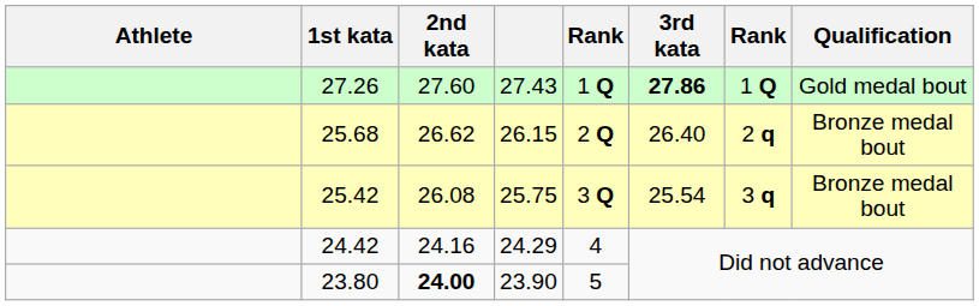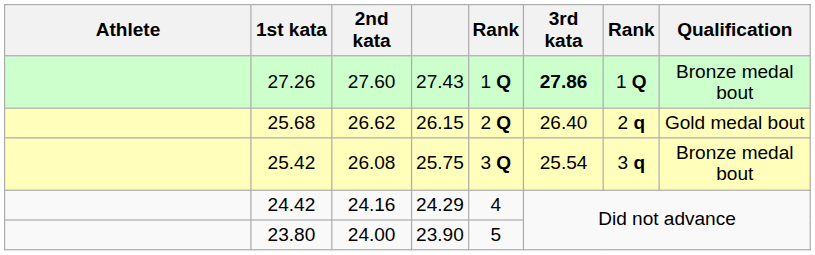 <table class="wikitable sortable" style="text-align:center">
 <tr>
 <th width=200>Athlete</th>
 <th width=60>1st kata</th>
 <th width=60>2nd kata</th>
 <th width=30></th>
 <th width=30>Rank</th>
 <th width=60>3rd kata</th>
 <th width=30>Rank</th>
 <th width=120>Qualification</th>
 </tr>
 <tr bgcolor="#ccffcc">
 <td style="text-align:left;"></td>
 <td>27.26</td>
 <td>27.60</td>
 <td>27.43</td>
 <td>1 <strong>Q</strong></td>
 <td><strong>27.86</strong></td>
 <td>1 <strong>Q</strong></td>
-<td>Gold medal bout</td>
+<td>Bronze medal bout</td>
 </tr>
 <tr bgcolor="#ffffbb">
 <td style="text-align:left;"></td>
 <td>25.68</td>
 <td>26.62</td>
 <td>26.15</td>
 <td>2 <strong>Q</strong></td>
 <td>26.40</td>
 <td>2 <strong>q</strong></td>
-<td>Bronze medal bout</td>
+<td>Gold medal bout</td>
 </tr>
 <tr bgcolor="#ffffbb">
 <td style="text-align:left;"></td>
 <td>25.42</td>
 <td>26.08</td>
 <td>25.75</td>
 <td>3 <strong>Q</strong></td>
 <td>25.54</td>
 <td>3 <strong>q</strong></td>
 <td>Bronze medal bout</td>
 </tr>
 <tr>
 <td style="text-align:left;"></td>
 <td>24.42</td>
 <td>24.16</td>
 <td>24.29</td>
 <td>4</td>
 <td rowspan="2" colspan="3" align="center" style="vertical-align:middle;">Did not advance</td>
 </tr>
 <tr>
 <td style="text-align:left;"></td>
 <td>23.80</td>
-<td><strong>24.00</strong></td>
+<td>24.00</td>
 <td>23.90</td>
 <td>5</td>
 </tr>
 </table>
